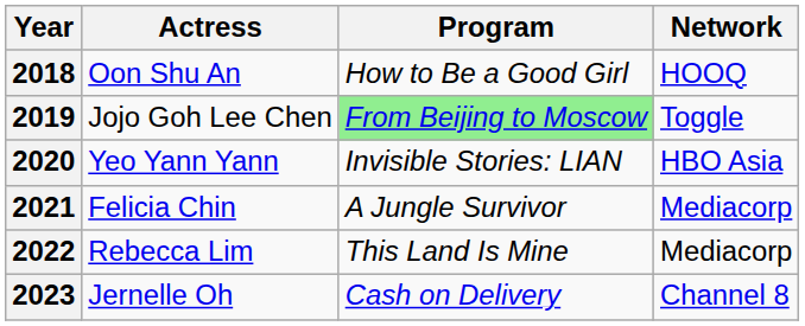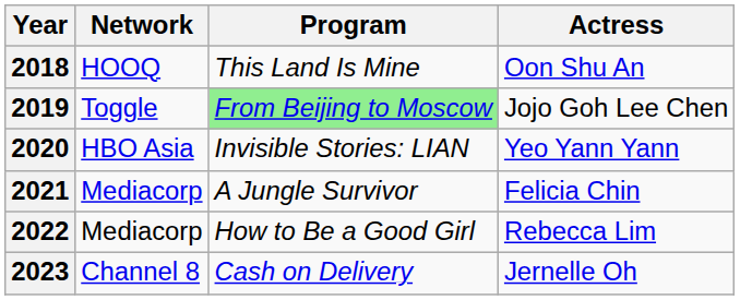 <table class="wikitable plainrowheaders">
 <tr>
 <th>Year</th>
+<th>Network</th>
+<th>Program</th>
 <th>Actress</th>
-<th>Program</th>
-<th>Network</th>
 </tr>
 <tr>
 <th scope="row">2018</th>
+<td><a href='#'>HOOQ</a></td>
+<td><em>This Land Is Mine</em></td>
 <td><a href='#'>Oon Shu An</a></td>
-<td><em>How to Be a Good Girl</em></td>
-<td><a href='#'>HOOQ</a></td>
 </tr>
 <tr>
 <th scope="row">2019</th>
+<td><a href='#'>Toggle</a></td>
+<td style="background: lightgreen;"><em><a href='#'>From Beijing to Moscow</a></em></td>
 <td>Jojo Goh Lee Chen</td>
-<td style="background: lightgreen;"><em><a href='#'>From Beijing to Moscow</a></em></td>
-<td><a href='#'>Toggle</a></td>
 </tr>
 <tr>
 <th scope="row">2020</th>
+<td><a href='#'>HBO Asia</a></td>
+<td><em>Invisible Stories: LIAN</em></td>
 <td><a href='#'>Yeo Yann Yann</a></td>
-<td><em>Invisible Stories: LIAN</em></td>
-<td><a href='#'>HBO Asia</a></td>
 </tr>
 <tr>
 <th scope="row">2021</th>
+<td><a href='#'>Mediacorp</a></td>
+<td><em>A Jungle Survivor</em></td>
 <td><a href='#'>Felicia Chin</a></td>
-<td><em>A Jungle Survivor</em></td>
-<td><a href='#'>Mediacorp</a></td>
 </tr>
 <tr>
 <th scope="row">2022</th>
+<td>Mediacorp</td>
+<td><em>How to Be a Good Girl</em></td>
 <td><a href='#'>Rebecca Lim</a></td>
-<td><em>This Land Is Mine</em></td>
-<td>Mediacorp</td>
 </tr>
 <tr>
 <th scope="row">2023</th>
+<td><a href='#'>Channel 8</a></td>
+<td><em><a href='#'>Cash on Delivery</a></em></td>
 <td><a href='#'>Jernelle Oh</a></td>
-<td><em><a href='#'>Cash on Delivery</a></em></td>
-<td><a href='#'>Channel 8</a></td>
 </tr>
 </table>
